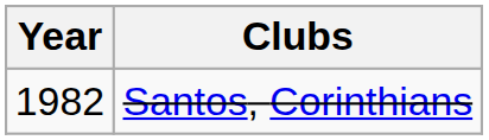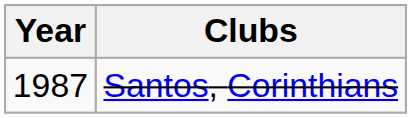 <table class="wikitable">
 <tr>
 <th>Year</th>
 <th>Clubs</th>
 </tr>
 <tr>
-<td>1982</td>
+<td>1987</td>
 <td><s><a href='#'>Santos</a>, <a href='#'>Corinthians</a></s></td>
 </tr>
 </table>
